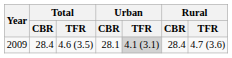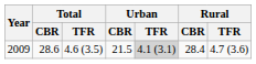 <table class="wikitable">
 <tr>
 <th rowspan=2>Year</th>
 <th colspan=2>Total</th>
 <th colspan=2>Urban</th>
 <th colspan=2>Rural</th>
 </tr>
 <tr>
 <th>CBR</th>
 <th>TFR</th>
 <th>CBR</th>
 <th>TFR</th>
 <th>CBR</th>
 <th>TFR</th>
 </tr>
 <tr>
 <td>2009</td>
-<td style="text-align:right;">28.4</td>
+<td style="text-align:right;">28.6</td>
 <td style="text-align:right;">4.6 (3.5)</td>
-<td style="text-align:right;">28.1</td>
+<td style="text-align:right;">21.5</td>
 <td style="background: lightgrey; text-align:right;">4.1 (3.1)</td>
 <td style="text-align:right;">28.4</td>
 <td style="text-align:right;">4.7 (3.6)</td>
 </tr>
 </table>
